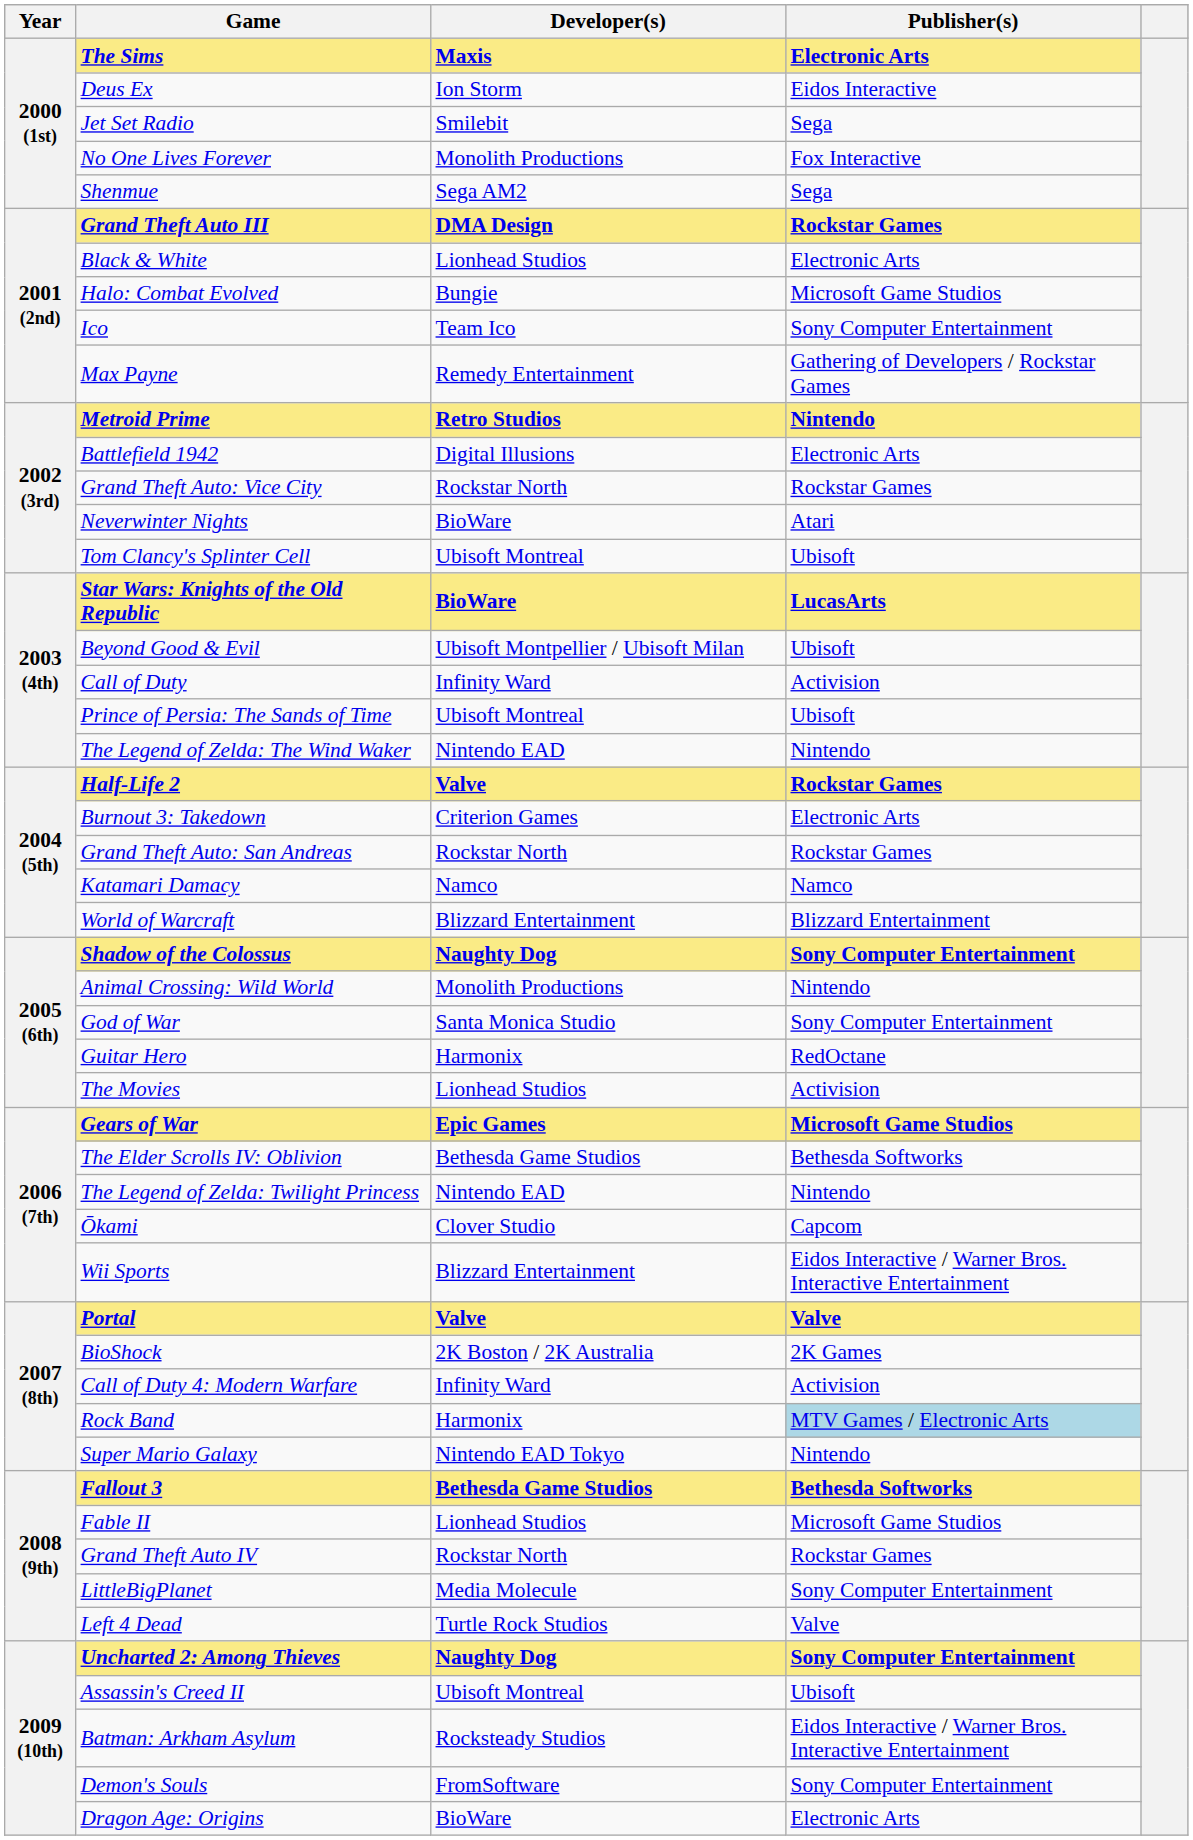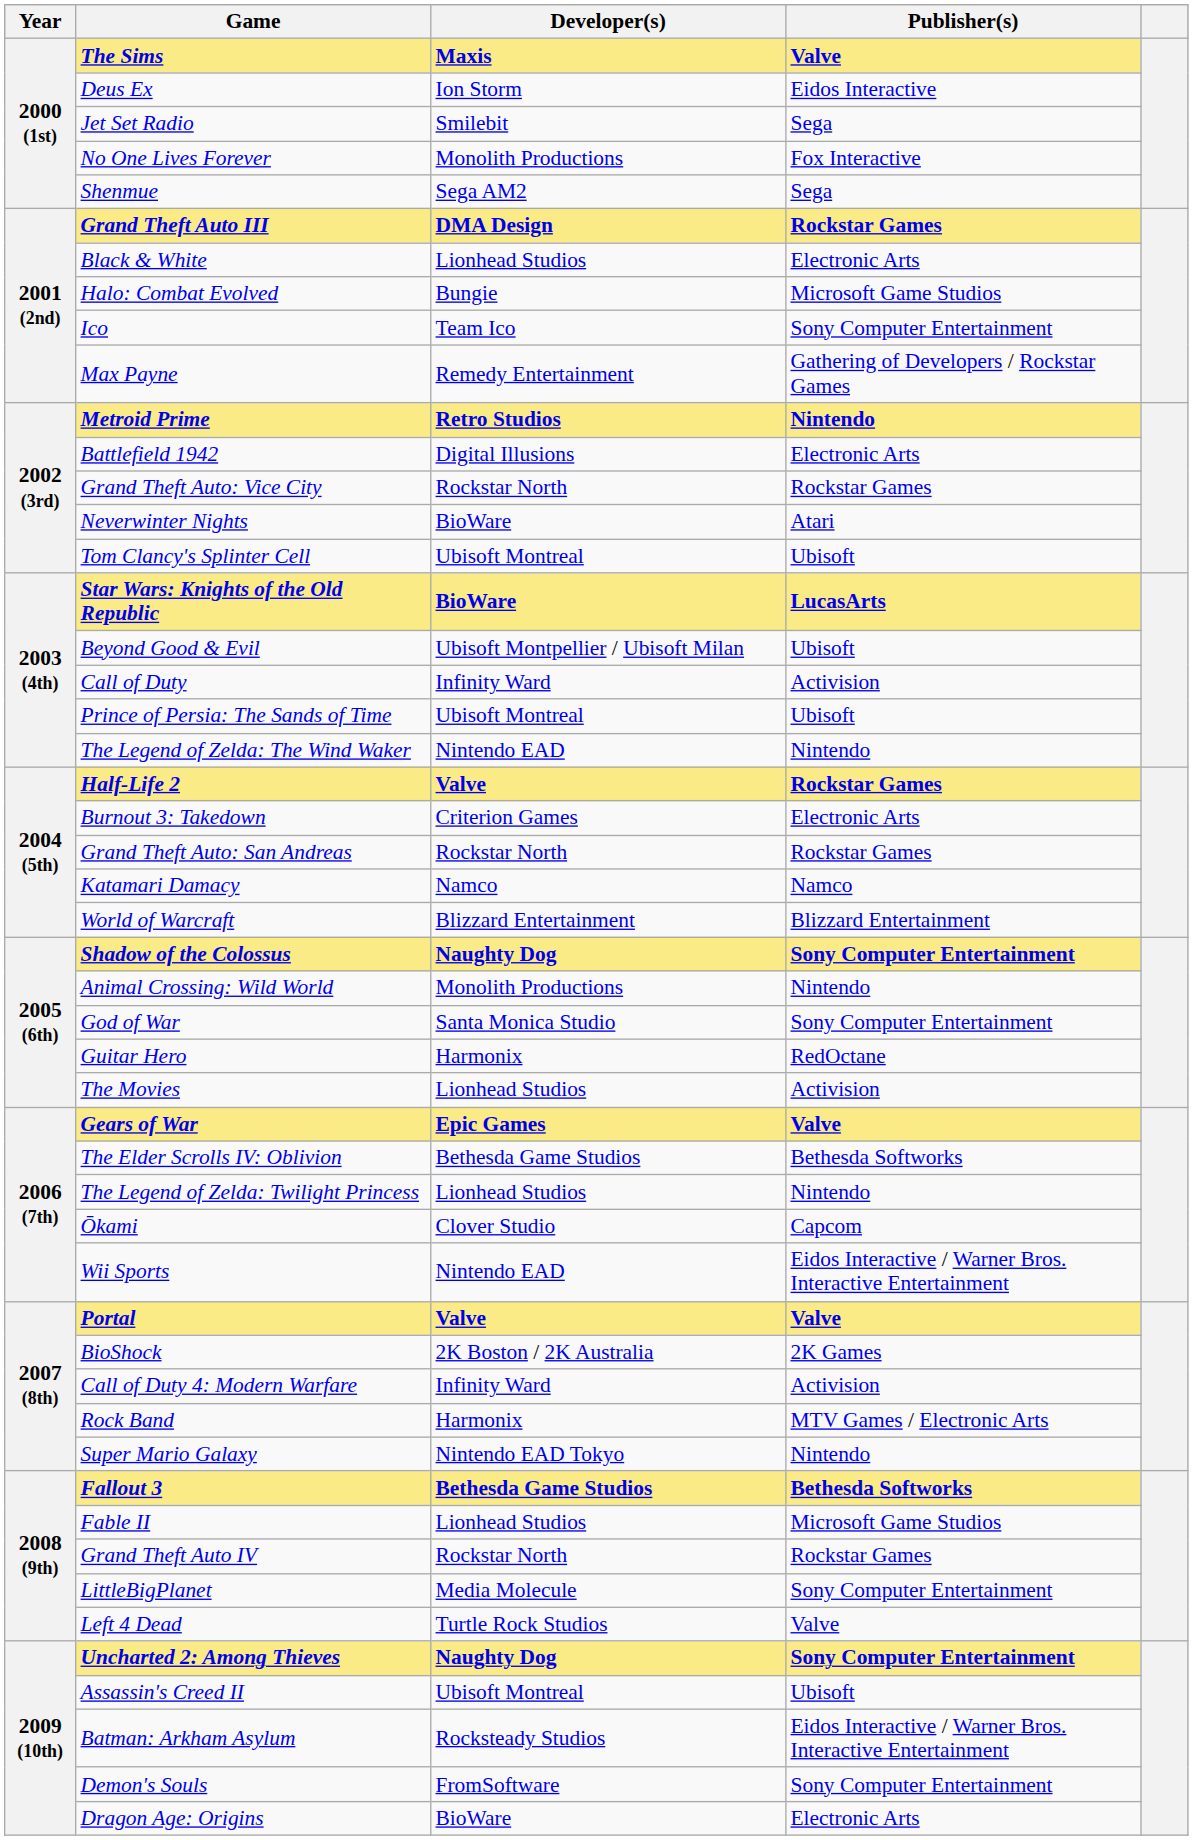 <table class="wikitable sortable" style="width:100%;">
 <tr style="background:#bebebe">
 <th scope="col" style="width:6%;">Year</th>
 <th scope="col" style="width:30%;">Game</th>
 <th scope="col" style="width:30%;">Developer(s)</th>
 <th scope="col" style="width:30%;">Publisher(s)</th>
 <th scope="col" style="width:4%;" class="unsortable"></th>
 </tr>
 <tr>
 <th scope="row" rowspan=5 style="text-align;center;">2000<br><small>(1st)</small></th>
 <td style="background:#FAEB86"><strong><em><a href='#'>The Sims</a></em></strong></td>
 <td style="background:#FAEB86"><strong><a href='#'>Maxis</a></strong></td>
-<td style="background:#FAEB86"><strong><a href='#'>Electronic Arts</a></strong></td>
+<td style="background:#FAEB86"><strong><a href='#'>Valve</a></strong></td>
 <th scope="row" rowspan=5 style="text-align;center;"></th>
 </tr>
 <tr>
 <td><em><a href='#'>Deus Ex</a></em></td>
 <td><a href='#'>Ion Storm</a></td>
 <td><a href='#'>Eidos Interactive</a></td>
 </tr>
 <tr>
 <td><em><a href='#'>Jet Set Radio</a></em></td>
 <td><a href='#'>Smilebit</a></td>
 <td><a href='#'>Sega</a></td>
 </tr>
 <tr>
 <td><em><a href='#'>No One Lives Forever</a></em></td>
 <td><a href='#'>Monolith Productions</a></td>
 <td><a href='#'>Fox Interactive</a></td>
 </tr>
 <tr>
 <td><em><a href='#'>Shenmue</a></em></td>
 <td><a href='#'>Sega AM2</a></td>
 <td><a href='#'>Sega</a></td>
 </tr>
 <tr>
 <th scope="row" rowspan=5 style="text-align;center;">2001<br><small>(2nd)</small></th>
 <td style="background:#FAEB86"><strong><em><a href='#'>Grand Theft Auto III</a></em></strong></td>
 <td style="background:#FAEB86"><strong><a href='#'>DMA Design</a></strong></td>
 <td style="background:#FAEB86"><strong><a href='#'>Rockstar Games</a></strong></td>
 <th scope="row" rowspan=5 style="text-align;center;"></th>
 </tr>
 <tr>
 <td><em><a href='#'>Black & White</a></em></td>
 <td><a href='#'>Lionhead Studios</a></td>
 <td><a href='#'>Electronic Arts</a></td>
 </tr>
 <tr>
 <td><em><a href='#'>Halo: Combat Evolved</a></em></td>
 <td><a href='#'>Bungie</a></td>
 <td><a href='#'>Microsoft Game Studios</a></td>
 </tr>
 <tr>
 <td><em><a href='#'>Ico</a></em></td>
 <td><a href='#'>Team Ico</a></td>
 <td><a href='#'>Sony Computer Entertainment</a></td>
 </tr>
 <tr>
 <td><em><a href='#'>Max Payne</a></em></td>
 <td><a href='#'>Remedy Entertainment</a></td>
 <td><a href='#'>Gathering of Developers</a> / <a href='#'>Rockstar Games</a></td>
 </tr>
 <tr>
 <th scope="row" rowspan=5 style="text-align;center;">2002<br><small>(3rd)</small></th>
 <td style="background:#FAEB86"><strong><em><a href='#'>Metroid Prime</a></em></strong></td>
 <td style="background:#FAEB86"><strong><a href='#'>Retro Studios</a></strong></td>
 <td style="background:#FAEB86"><strong><a href='#'>Nintendo</a></strong></td>
 <th scope="row" rowspan=5 style="text-align;center;"></th>
 </tr>
 <tr>
 <td><em><a href='#'>Battlefield 1942</a></em></td>
 <td><a href='#'>Digital Illusions</a></td>
 <td><a href='#'>Electronic Arts</a></td>
 </tr>
 <tr>
 <td><em><a href='#'>Grand Theft Auto: Vice City</a></em></td>
 <td><a href='#'>Rockstar North</a></td>
 <td><a href='#'>Rockstar Games</a></td>
 </tr>
 <tr>
 <td><em><a href='#'>Neverwinter Nights</a></em></td>
 <td><a href='#'>BioWare</a></td>
 <td><a href='#'>Atari</a></td>
 </tr>
 <tr>
 <td><em><a href='#'>Tom Clancy's Splinter Cell</a></em></td>
 <td><a href='#'>Ubisoft Montreal</a></td>
 <td><a href='#'>Ubisoft</a></td>
 </tr>
 <tr>
 <th scope="row" rowspan=5 style="text-align;center;">2003<br><small>(4th)</small></th>
 <td style="background:#FAEB86"><strong><em><a href='#'>Star Wars: Knights of the Old Republic</a></em></strong></td>
 <td style="background:#FAEB86"><strong><a href='#'>BioWare</a></strong></td>
 <td style="background:#FAEB86"><strong><a href='#'>LucasArts</a></strong></td>
 <th scope="row" rowspan=5 style="text-align;center;"></th>
 </tr>
 <tr>
 <td><em><a href='#'>Beyond Good & Evil</a></em></td>
 <td><a href='#'>Ubisoft Montpellier</a> / <a href='#'>Ubisoft Milan</a></td>
 <td><a href='#'>Ubisoft</a></td>
 </tr>
 <tr>
 <td><em><a href='#'>Call of Duty</a></em></td>
 <td><a href='#'>Infinity Ward</a></td>
 <td><a href='#'>Activision</a></td>
 </tr>
 <tr>
 <td><em><a href='#'>Prince of Persia: The Sands of Time</a></em></td>
 <td><a href='#'>Ubisoft Montreal</a></td>
 <td><a href='#'>Ubisoft</a></td>
 </tr>
 <tr>
 <td><em><a href='#'>The Legend of Zelda: The Wind Waker</a></em></td>
 <td><a href='#'>Nintendo EAD</a></td>
 <td><a href='#'>Nintendo</a></td>
 </tr>
 <tr>
 <th scope="row" rowspan=5 style="text-align;center;">2004<br><small>(5th)</small></th>
 <td style="background:#FAEB86"><strong><em><a href='#'>Half-Life 2</a></em></strong></td>
 <td style="background:#FAEB86"><strong><a href='#'>Valve</a></strong></td>
 <td style="background:#FAEB86"><strong><a href='#'>Rockstar Games</a></strong></td>
 <th scope="row" rowspan=5 style="text-align;center;"></th>
 </tr>
 <tr>
 <td><em><a href='#'>Burnout 3: Takedown</a></em></td>
 <td><a href='#'>Criterion Games</a></td>
 <td><a href='#'>Electronic Arts</a></td>
 </tr>
 <tr>
 <td><em><a href='#'>Grand Theft Auto: San Andreas</a></em></td>
 <td><a href='#'>Rockstar North</a></td>
 <td><a href='#'>Rockstar Games</a></td>
 </tr>
 <tr>
 <td><em><a href='#'>Katamari Damacy</a></em></td>
 <td><a href='#'>Namco</a></td>
 <td><a href='#'>Namco</a></td>
 </tr>
 <tr>
 <td><em><a href='#'>World of Warcraft</a></em></td>
 <td><a href='#'>Blizzard Entertainment</a></td>
 <td><a href='#'>Blizzard Entertainment</a></td>
 </tr>
 <tr>
 <th scope="row" rowspan=5 style="text-align;center;">2005<br><small>(6th)</small></th>
 <td style="background:#FAEB86"><strong><em><a href='#'>Shadow of the Colossus</a></em></strong></td>
 <td style="background:#FAEB86"><strong><a href='#'>Naughty Dog</a></strong></td>
 <td style="background:#FAEB86"><strong><a href='#'>Sony Computer Entertainment</a></strong></td>
 <th scope="row" rowspan=5 style="text-align;center;"></th>
 </tr>
 <tr>
 <td><em><a href='#'>Animal Crossing: Wild World</a></em></td>
 <td><a href='#'>Monolith Productions</a></td>
 <td><a href='#'>Nintendo</a></td>
 </tr>
 <tr>
 <td><em><a href='#'>God of War</a></em></td>
 <td><a href='#'>Santa Monica Studio</a></td>
 <td><a href='#'>Sony Computer Entertainment</a></td>
 </tr>
 <tr>
 <td><em><a href='#'>Guitar Hero</a></em></td>
 <td><a href='#'>Harmonix</a></td>
 <td><a href='#'>RedOctane</a></td>
 </tr>
 <tr>
 <td><em><a href='#'>The Movies</a></em></td>
 <td><a href='#'>Lionhead Studios</a></td>
 <td><a href='#'>Activision</a></td>
 </tr>
 <tr>
 <th scope="row" rowspan=5 style="text-align;center;">2006<br><small>(7th)</small></th>
 <td style="background:#FAEB86"><strong><em><a href='#'>Gears of War</a></em></strong></td>
 <td style="background:#FAEB86"><strong><a href='#'>Epic Games</a></strong></td>
-<td style="background:#FAEB86"><strong><a href='#'>Microsoft Game Studios</a></strong></td>
+<td style="background:#FAEB86"><strong><a href='#'>Valve</a></strong></td>
 <th scope="row" rowspan=5 style="text-align;center;"></th>
 </tr>
 <tr>
 <td><em><a href='#'>The Elder Scrolls IV: Oblivion</a></em></td>
 <td><a href='#'>Bethesda Game Studios</a></td>
 <td><a href='#'>Bethesda Softworks</a></td>
 </tr>
 <tr>
 <td><em><a href='#'>The Legend of Zelda: Twilight Princess</a></em></td>
-<td><a href='#'>Nintendo EAD</a></td>
+<td><a href='#'>Lionhead Studios</a></td>
 <td><a href='#'>Nintendo</a></td>
 </tr>
 <tr>
 <td><em><a href='#'>Ōkami</a></em></td>
 <td><a href='#'>Clover Studio</a></td>
 <td><a href='#'>Capcom</a></td>
 </tr>
 <tr>
 <td><em><a href='#'>Wii Sports</a></em></td>
-<td><a href='#'>Blizzard Entertainment</a></td>
+<td><a href='#'>Nintendo EAD</a></td>
 <td><a href='#'>Eidos Interactive</a> / <a href='#'>Warner Bros. Interactive Entertainment</a></td>
 </tr>
 <tr>
 <th scope="row" rowspan=5 style="text-align;center;">2007<br><small>(8th)</small></th>
 <td style="background:#FAEB86"><strong><em><a href='#'>Portal</a></em></strong></td>
 <td style="background:#FAEB86"><strong><a href='#'>Valve</a></strong></td>
 <td style="background:#FAEB86"><strong><a href='#'>Valve</a></strong></td>
 <th scope="row" rowspan=5 style="text-align;center;"></th>
 </tr>
 <tr>
 <td><em><a href='#'>BioShock</a></em></td>
 <td><a href='#'>2K Boston</a> / <a href='#'>2K Australia</a></td>
 <td><a href='#'>2K Games</a></td>
 </tr>
 <tr>
 <td><em><a href='#'>Call of Duty 4: Modern Warfare</a></em></td>
 <td><a href='#'>Infinity Ward</a></td>
 <td><a href='#'>Activision</a></td>
 </tr>
 <tr>
 <td><em><a href='#'>Rock Band</a></em></td>
 <td><a href='#'>Harmonix</a></td>
-<td style="background: lightblue;"><a href='#'>MTV Games</a> / <a href='#'>Electronic Arts</a></td>
+<td><a href='#'>MTV Games</a> / <a href='#'>Electronic Arts</a></td>
 </tr>
 <tr>
 <td><em><a href='#'>Super Mario Galaxy</a></em></td>
 <td><a href='#'>Nintendo EAD Tokyo</a></td>
 <td><a href='#'>Nintendo</a></td>
 </tr>
 <tr>
 <th scope="row" rowspan=5 style="text-align;center;">2008<br><small>(9th)</small></th>
 <td style="background:#FAEB86"><strong><em><a href='#'>Fallout 3</a></em></strong></td>
 <td style="background:#FAEB86"><strong><a href='#'>Bethesda Game Studios</a></strong></td>
 <td style="background:#FAEB86"><strong><a href='#'>Bethesda Softworks</a></strong></td>
 <th scope="row" rowspan=5 style="text-align;center;"></th>
 </tr>
 <tr>
 <td><em><a href='#'>Fable II</a></em></td>
 <td><a href='#'>Lionhead Studios</a></td>
 <td><a href='#'>Microsoft Game Studios</a></td>
 </tr>
 <tr>
 <td><em><a href='#'>Grand Theft Auto IV</a></em></td>
 <td><a href='#'>Rockstar North</a></td>
 <td><a href='#'>Rockstar Games</a></td>
 </tr>
 <tr>
 <td><em><a href='#'>LittleBigPlanet</a></em></td>
 <td><a href='#'>Media Molecule</a></td>
 <td><a href='#'>Sony Computer Entertainment</a></td>
 </tr>
 <tr>
 <td><em><a href='#'>Left 4 Dead</a></em></td>
 <td><a href='#'>Turtle Rock Studios</a></td>
 <td><a href='#'>Valve</a></td>
 </tr>
 <tr>
 <th scope="row" rowspan=5 style="text-align;center;">2009<br><small>(10th)</small></th>
 <td style="background:#FAEB86"><strong><em><a href='#'>Uncharted 2: Among Thieves</a></em></strong></td>
 <td style="background:#FAEB86"><strong><a href='#'>Naughty Dog</a></strong></td>
 <td style="background:#FAEB86"><strong><a href='#'>Sony Computer Entertainment</a></strong></td>
 <th scope="row" rowspan=5 style="text-align;center;"></th>
 </tr>
 <tr>
 <td><em><a href='#'>Assassin's Creed II</a></em></td>
 <td><a href='#'>Ubisoft Montreal</a></td>
 <td><a href='#'>Ubisoft</a></td>
 </tr>
 <tr>
 <td><em><a href='#'>Batman: Arkham Asylum</a></em></td>
 <td><a href='#'>Rocksteady Studios</a></td>
 <td><a href='#'>Eidos Interactive</a> / <a href='#'>Warner Bros. Interactive Entertainment</a></td>
 </tr>
 <tr>
 <td><em><a href='#'>Demon's Souls</a></em></td>
 <td><a href='#'>FromSoftware</a></td>
 <td><a href='#'>Sony Computer Entertainment</a></td>
 </tr>
 <tr>
 <td><em><a href='#'>Dragon Age: Origins</a></em></td>
 <td><a href='#'>BioWare</a></td>
 <td><a href='#'>Electronic Arts</a></td>
 </tr>
 </table>
